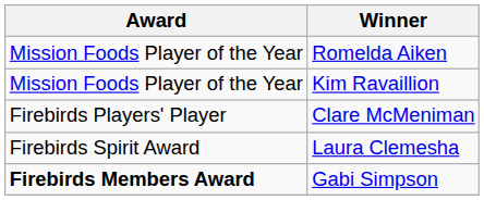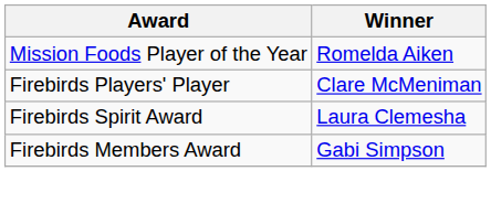 <table class="wikitable collapsible">
 <tr>
 <th>Award</th>
 <th>Winner</th>
 </tr>
 <tr>
 <td><a href='#'>Mission Foods</a> Player of the Year</td>
 <td> <a href='#'>Romelda Aiken</a> <em></em></td>
 </tr>
 <tr>
-<td><a href='#'>Mission Foods</a> Player of the Year</td>
-<td> <a href='#'>Kim Ravaillion</a>     <em></em></td>
-</tr>
-<tr>
 <td>Firebirds Players' Player</td>
 <td> <a href='#'>Clare McMeniman</a></td>
 </tr>
 <tr>
 <td>Firebirds Spirit Award</td>
 <td> <a href='#'>Laura Clemesha</a></td>
 </tr>
 <tr>
-<td><strong>Firebirds Members Award</strong></td>
+<td>Firebirds Members Award</td>
 <td> <a href='#'>Gabi Simpson</a></td>
 </tr>
 <tr>
 </tr>
 </table>
